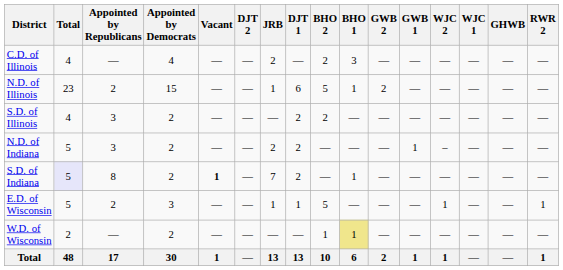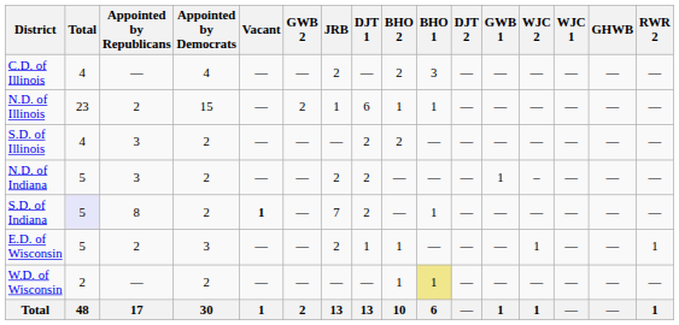 <table class="wikitable" style="text-align:center;">
 <tr>
 <th>District</th>
 <th>Total</th>
 <th>Appointed<br>by<br>Republicans</th>
 <th>Appointed<br>by<br>Democrats</th>
 <th>Vacant</th>
-<th>DJT<br>2</th>
+<th>GWB<br>2</th>
 <th>JRB</th>
 <th>DJT<br>1</th>
 <th>BHO<br>2</th>
 <th>BHO<br>1</th>
-<th>GWB<br>2</th>
+<th>DJT<br>2</th>
 <th>GWB<br>1</th>
 <th>WJC<br>2</th>
 <th>WJC<br>1</th>
 <th>GHWB</th>
 <th>RWR<br>2</th>
 </tr>
 <tr>
 <td style="text-align:left;"><a href='#'>C.D. of Illinois</a></td>
 <td>4</td>
 <td>—</td>
 <td>4</td>
 <td>—</td>
 <td>—</td>
 <td>2</td>
 <td>—</td>
 <td>2</td>
 <td>3</td>
 <td>—</td>
 <td>—</td>
 <td>—</td>
 <td>—</td>
 <td>—</td>
 <td>—</td>
 </tr>
 <tr>
 <td style="text-align:left;"><a href='#'>N.D. of Illinois</a></td>
 <td>23</td>
 <td>2</td>
 <td>15</td>
 <td>—</td>
-<td>—</td>
+<td>2</td>
 <td>1</td>
 <td>6</td>
-<td>5</td>
 <td>1</td>
-<td>2</td>
+<td>1</td>
+<td>—</td>
 <td>—</td>
 <td>—</td>
 <td>—</td>
 <td>—</td>
 <td>—</td>
 </tr>
 <tr>
 <td style="text-align:left;"><a href='#'>S.D. of Illinois</a></td>
 <td>4</td>
 <td>3</td>
 <td>2</td>
 <td>—</td>
 <td>—</td>
 <td>—</td>
 <td>2</td>
 <td>2</td>
 <td>—</td>
 <td>—</td>
 <td>—</td>
 <td>—</td>
 <td>—</td>
 <td>—</td>
 <td>—</td>
 </tr>
 <tr>
 <td style="text-align:left;"><a href='#'>N.D. of Indiana</a></td>
 <td>5</td>
 <td>3</td>
 <td>2</td>
 <td>—</td>
 <td>—</td>
 <td>2</td>
 <td>2</td>
 <td>—</td>
 <td>—</td>
 <td>—</td>
 <td>1</td>
 <td>–</td>
 <td>—</td>
 <td>—</td>
 <td>—</td>
 </tr>
 <tr>
 <td style="text-align:left;"><a href='#'>S.D. of Indiana</a></td>
 <td style="background: lavender;">5</td>
 <td>8</td>
 <td>2</td>
 <td><strong>1</strong></td>
 <td>—</td>
 <td>7</td>
 <td>2</td>
 <td>—</td>
 <td>1</td>
 <td>—</td>
 <td>—</td>
 <td>—</td>
 <td>—</td>
 <td>—</td>
 <td>—</td>
 </tr>
 <tr>
 <td style="text-align:left;"><a href='#'>E.D. of Wisconsin</a></td>
 <td>5</td>
 <td>2</td>
 <td>3</td>
 <td>—</td>
 <td>—</td>
+<td>2</td>
 <td>1</td>
 <td>1</td>
-<td>5</td>
 <td>—</td>
 <td>—</td>
 <td>—</td>
 <td>1</td>
 <td>—</td>
 <td>—</td>
 <td>1</td>
 </tr>
 <tr>
 <td style="text-align:left;"><a href='#'>W.D. of Wisconsin</a></td>
 <td>2</td>
 <td>—</td>
 <td>2</td>
 <td>—</td>
 <td>—</td>
 <td>—</td>
 <td>—</td>
 <td>1</td>
 <td style="background: khaki;">1</td>
 <td>—</td>
 <td>—</td>
 <td>—</td>
 <td>—</td>
 <td>—</td>
 <td>—</td>
 </tr>
 <tr>
 <th>Total</th>
 <th>48</th>
 <th>17</th>
 <th>30</th>
 <th>1</th>
-<th>—</th>
+<th>2</th>
 <th>13</th>
 <th>13</th>
 <th>10</th>
 <th>6</th>
-<th>2</th>
+<th>—</th>
 <th>1</th>
 <th>1</th>
 <th>—</th>
 <th>—</th>
 <th>1</th>
 </tr>
 </table>
